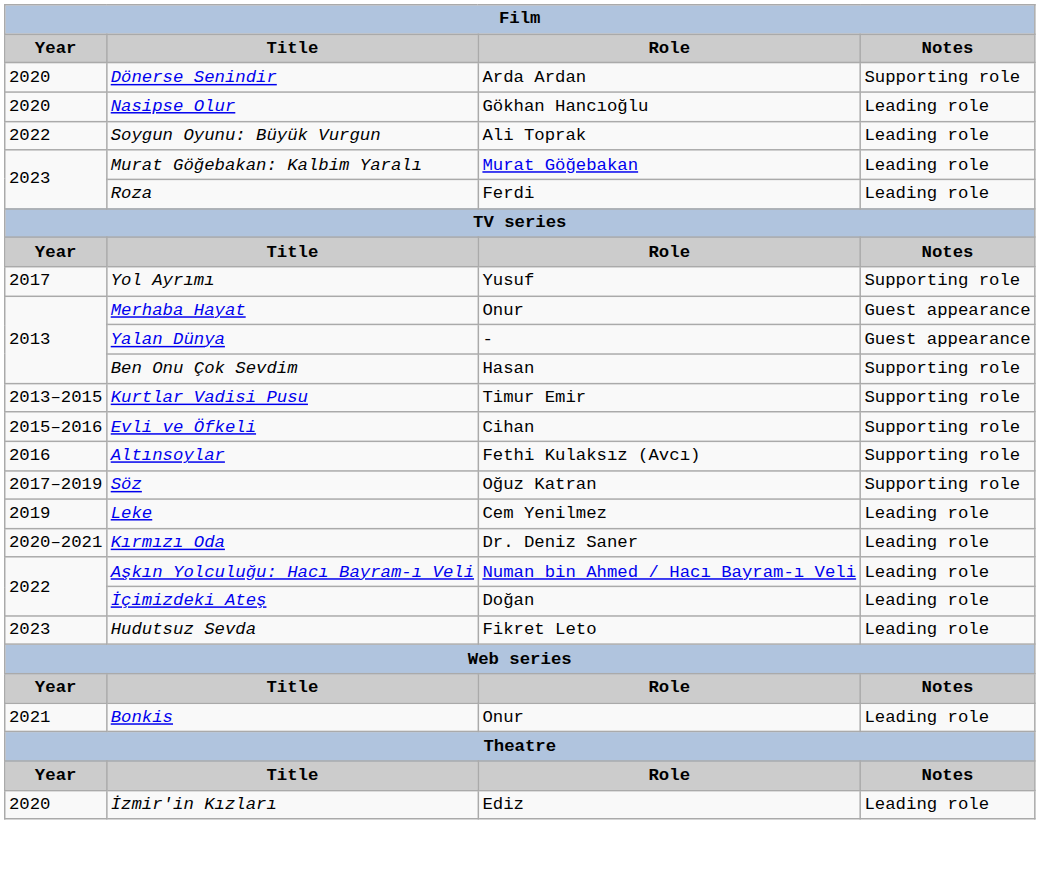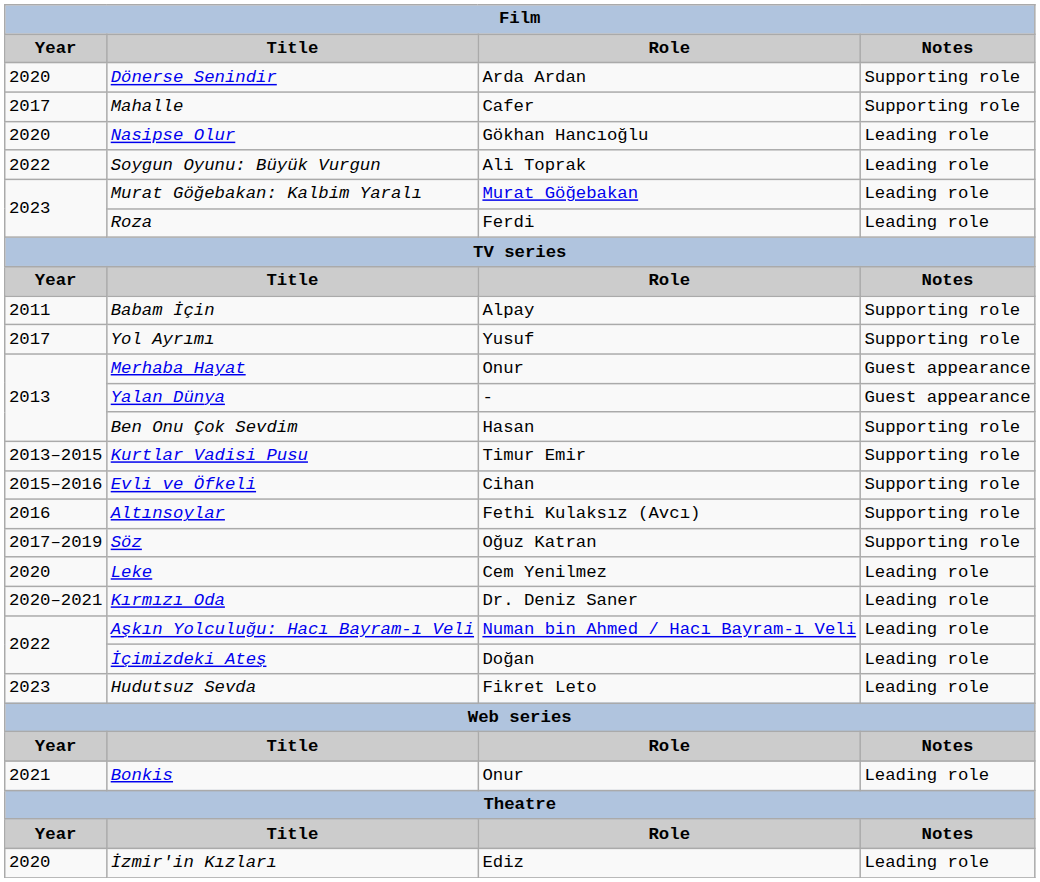 <table class="wikitable" style="font-size:90%">
 <tr>
 <th colspan="4" style="background:LightSteelBlue">Film</th>
 </tr>
 <tr>
 <th style="background:#CCCCCC">Year</th>
 <th style="background:#CCCCCC">Title</th>
 <th style="background:#CCCCCC">Role</th>
 <th style="background:#CCCCCC">Notes</th>
 </tr>
 <tr>
 <td>2020</td>
 <td><em><a href='#'>Dönerse Senindir</a></em></td>
 <td>Arda Ardan</td>
+<td>Supporting role</td>
+</tr>
+<tr>
+<td>2017</td>
+<td><em>Mahalle</em></td>
+<td>Cafer</td>
 <td>Supporting role</td>
 </tr>
 <tr>
 <td>2020</td>
 <td><em><a href='#'>Nasipse Olur</a></em></td>
 <td>Gökhan Hancıoğlu</td>
 <td>Leading role</td>
 </tr>
 <tr>
 <td>2022</td>
 <td><em>Soygun Oyunu: Büyük Vurgun</em></td>
 <td>Ali Toprak</td>
 <td>Leading role</td>
 </tr>
 <tr>
 <td rowspan="2">2023</td>
 <td><em>Murat Göğebakan: Kalbim Yaralı</em></td>
 <td><a href='#'>Murat Göğebakan</a></td>
 <td>Leading role</td>
 </tr>
 <tr>
 <td><em>Roza</em></td>
 <td>Ferdi</td>
 <td>Leading role</td>
 </tr>
 <tr>
 <th colspan="4" style="background:LightSteelBlue">TV series</th>
 </tr>
 <tr>
 <th style="background:#CCCCCC">Year</th>
 <th style="background:#CCCCCC">Title</th>
 <th style="background:#CCCCCC">Role</th>
 <th style="background:#CCCCCC">Notes</th>
+</tr>
+<tr>
+<td>2011</td>
+<td><em>Babam İçin</em></td>
+<td>Alpay</td>
+<td>Supporting role</td>
 </tr>
 <tr>
 <td>2017</td>
 <td><em>Yol Ayrımı</em></td>
 <td>Yusuf</td>
 <td>Supporting role</td>
 </tr>
 <tr>
 <td rowspan="3">2013</td>
 <td><em><a href='#'>Merhaba Hayat</a></em></td>
 <td>Onur</td>
 <td>Guest appearance</td>
 </tr>
 <tr>
 <td><em><a href='#'>Yalan Dünya</a></em></td>
 <td>-</td>
 <td>Guest appearance</td>
 </tr>
 <tr>
 <td><em>Ben Onu Çok Sevdim</em></td>
 <td>Hasan</td>
 <td>Supporting role</td>
 </tr>
 <tr>
 <td>2013–2015</td>
 <td><em><a href='#'>Kurtlar Vadisi Pusu</a></em></td>
 <td>Timur Emir</td>
 <td>Supporting role</td>
 </tr>
 <tr>
 <td>2015–2016</td>
 <td><em><a href='#'>Evli ve Öfkeli</a></em></td>
 <td>Cihan</td>
 <td>Supporting role</td>
 </tr>
 <tr>
 <td>2016</td>
 <td><em><a href='#'>Altınsoylar</a></em></td>
 <td>Fethi Kulaksız (Avcı)</td>
 <td>Supporting role</td>
 </tr>
 <tr>
 <td>2017–2019</td>
 <td><a href='#'><em>Söz</em></a></td>
 <td>Oğuz Katran</td>
 <td>Supporting role</td>
 </tr>
 <tr>
-<td>2019</td>
+<td>2020</td>
 <td><a href='#'><em>Leke</em></a></td>
 <td>Cem Yenilmez</td>
 <td>Leading role</td>
 </tr>
 <tr>
 <td>2020–2021</td>
 <td><em><a href='#'>Kırmızı Oda</a></em></td>
 <td>Dr. Deniz Saner</td>
 <td>Leading role</td>
 </tr>
 <tr>
 <td rowspan="2">2022</td>
 <td><em><a href='#'>Aşkın Yolculuğu: Hacı Bayram-ı Veli</a></em></td>
 <td><a href='#'>Numan bin Ahmed / Hacı Bayram-ı Veli</a></td>
 <td>Leading role</td>
 </tr>
 <tr>
 <td><em><a href='#'>İçimizdeki Ateş</a></em></td>
 <td>Doğan</td>
 <td>Leading role</td>
 </tr>
 <tr>
 <td>2023</td>
 <td><em>Hudutsuz Sevda</em></td>
 <td>Fikret Leto</td>
 <td>Leading role</td>
 </tr>
 <tr>
 <th colspan="4" style="background:LightSteelBlue">Web series</th>
 </tr>
 <tr>
 <th style="background:#CCCCCC">Year</th>
 <th style="background:#CCCCCC">Title</th>
 <th style="background:#CCCCCC">Role</th>
 <th style="background:#CCCCCC">Notes</th>
 </tr>
 <tr>
 <td>2021</td>
 <td><em><a href='#'>Bonkis</a></em></td>
 <td>Onur</td>
 <td>Leading role</td>
 </tr>
 <tr>
 <th colspan="4" style="background:LightSteelBlue">Theatre</th>
 </tr>
 <tr>
 <th style="background:#CCCCCC;" rowspan="1">Year</th>
 <th style="background:#CCCCCC;" rowspan="1">Title</th>
 <th style="background:#CCCCCC;" rowspan="1">Role</th>
 <th style="background:#CCCCCC;" rowspan="1">Notes</th>
 </tr>
 <tr>
 <td>2020</td>
 <td><em>İzmir'in Kızları</em></td>
 <td>Ediz</td>
 <td>Leading role</td>
 </tr>
 </table>
